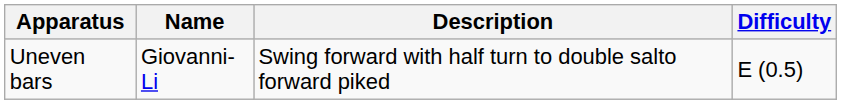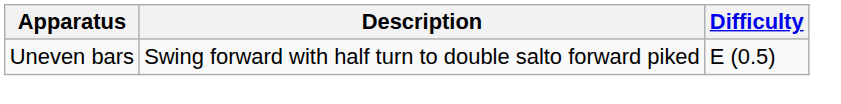 <table class="wikitable">
 <tr>
 <th>Apparatus</th>
-<th>Name</th>
 <th>Description</th>
 <th><a href='#'>Difficulty</a></th>
 </tr>
 <tr>
 <td>Uneven bars</td>
-<td>Giovanni-<a href='#'>Li</a></td>
 <td>Swing forward with half turn to double salto forward piked</td>
 <td>E (0.5)</td>
 </tr>
 </table>
